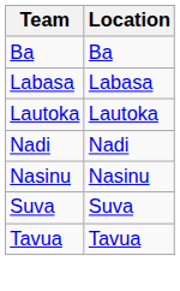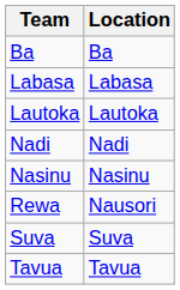 <table class="wikitable sortable">
 <tr>
 <th>Team</th>
 <th>Location</th>
 </tr>
 <tr>
 <td><a href='#'>Ba</a></td>
 <td><a href='#'>Ba</a></td>
 </tr>
 <tr>
 <td><a href='#'>Labasa</a></td>
 <td><a href='#'>Labasa</a></td>
 </tr>
 <tr>
 <td><a href='#'>Lautoka</a></td>
 <td><a href='#'>Lautoka</a></td>
 </tr>
 <tr>
 <td><a href='#'>Nadi</a></td>
 <td><a href='#'>Nadi</a></td>
 </tr>
 <tr>
 <td><a href='#'>Nasinu</a></td>
 <td><a href='#'>Nasinu</a></td>
 </tr>
 <tr>
+<td><a href='#'>Rewa</a></td>
+<td><a href='#'>Nausori</a></td>
+</tr>
+<tr>
 <td><a href='#'>Suva</a></td>
 <td><a href='#'>Suva</a></td>
 </tr>
 <tr>
 <td><a href='#'>Tavua</a></td>
 <td><a href='#'>Tavua</a></td>
 </tr>
 </table>
